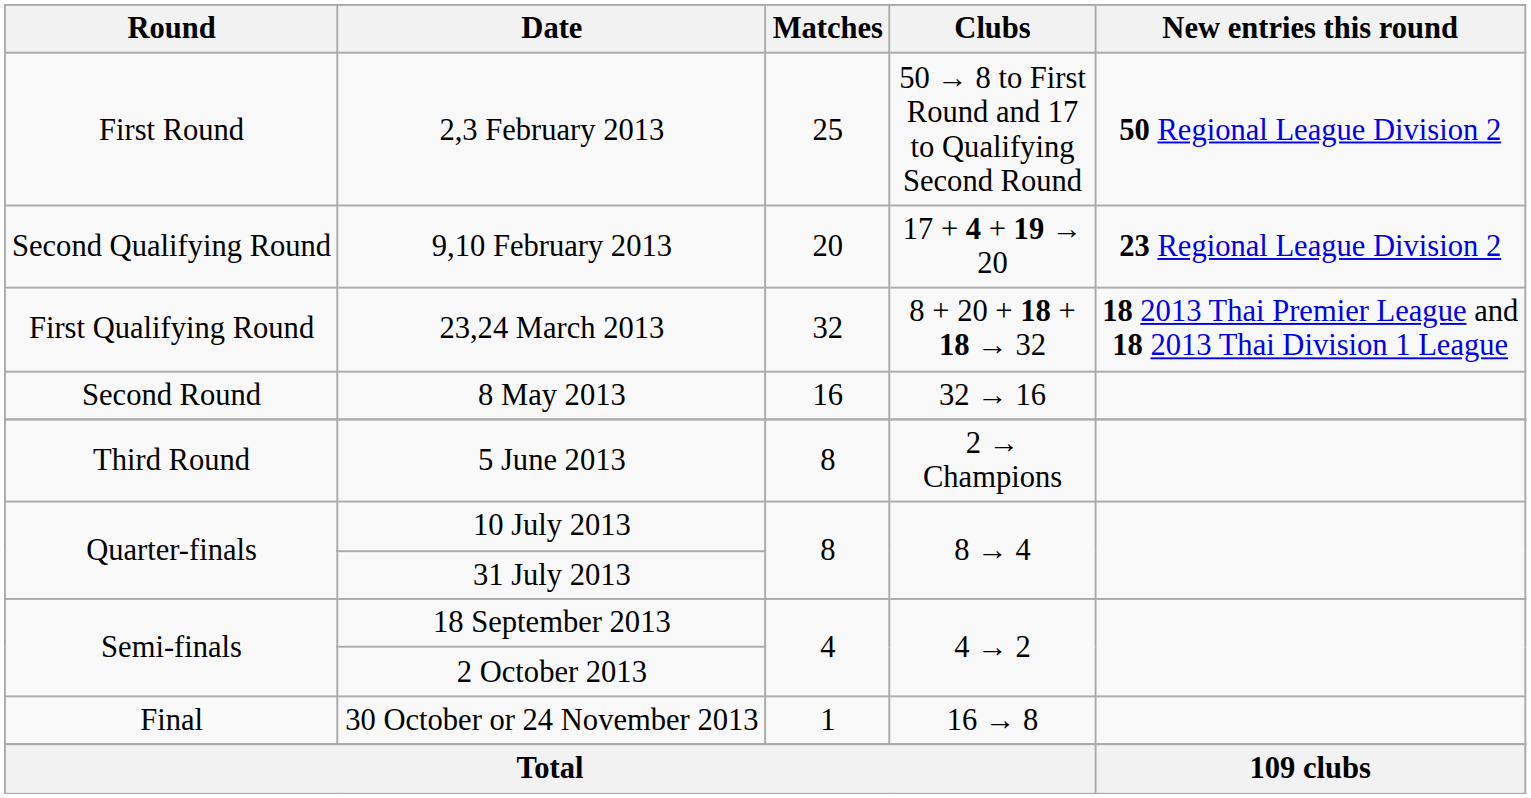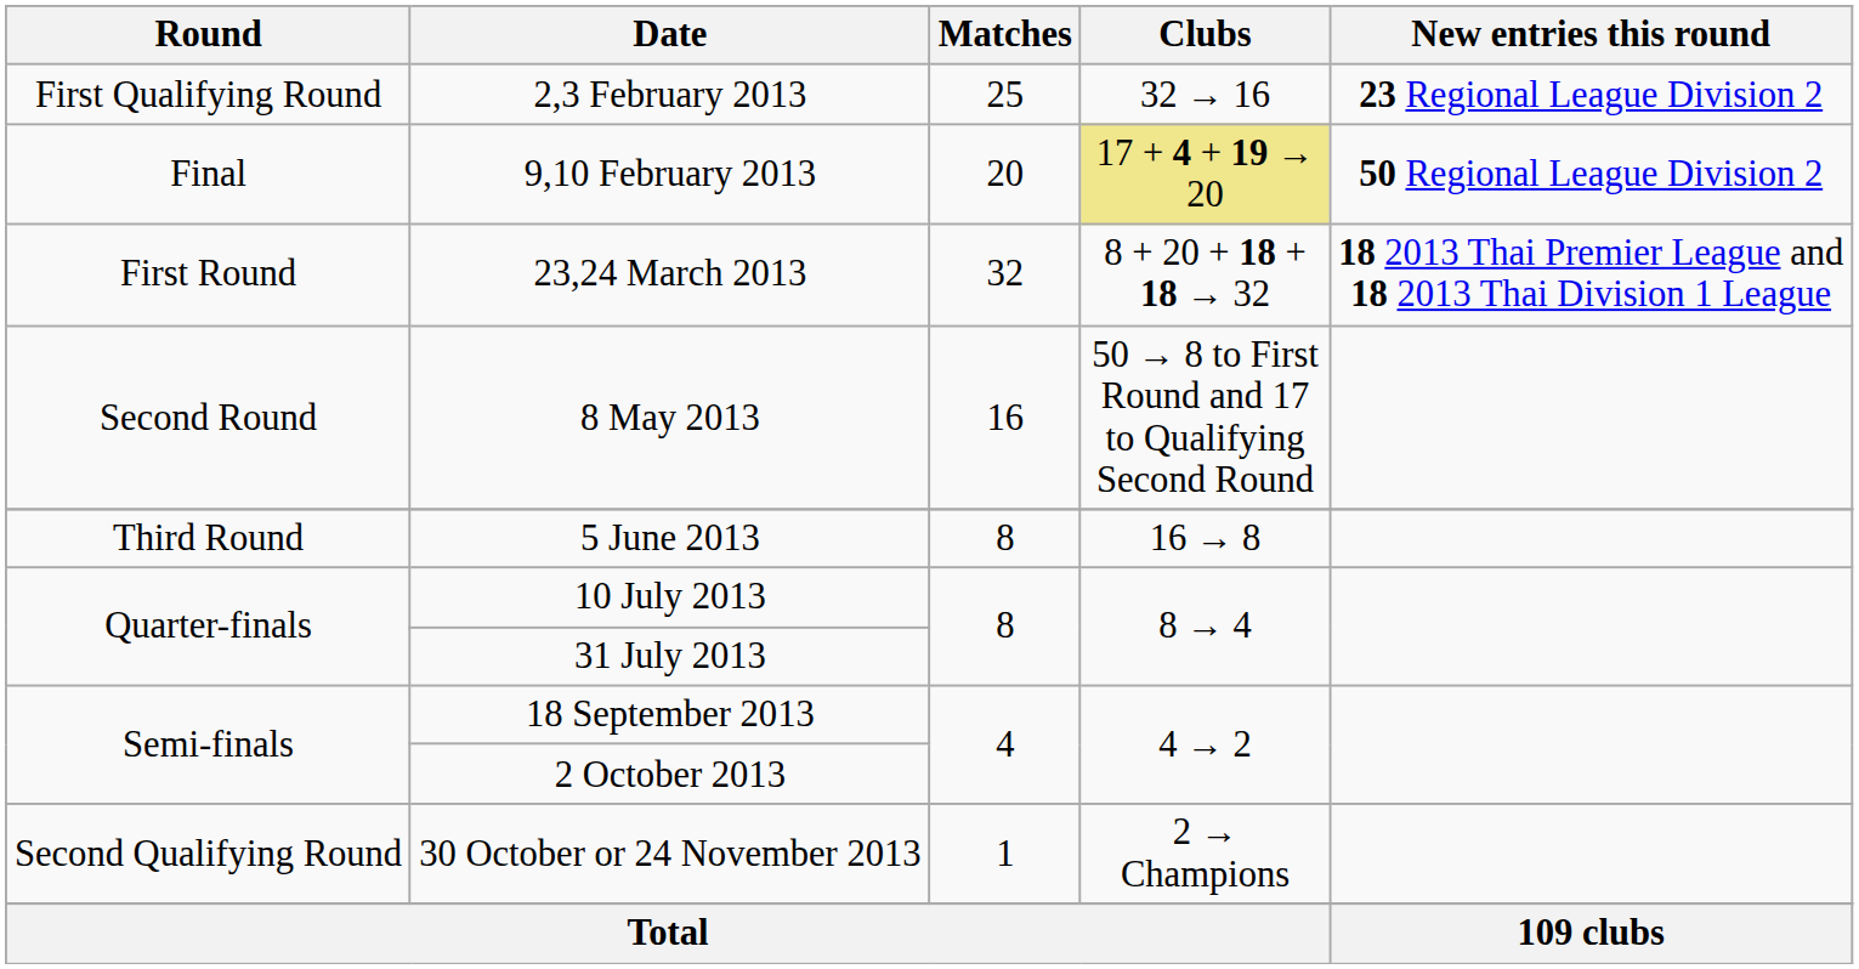 <table class="wikitable">
 <tr>
 <th>Round</th>
 <th>Date</th>
 <th>Matches</th>
 <th width=100>Clubs</th>
 <th>New entries this round</th>
 </tr>
 <tr align=center>
-<td>First Round</td>
+<td>First Qualifying Round</td>
 <td>2,3 February 2013</td>
 <td>25</td>
-<td>50 → 8 to First Round and 17 to Qualifying Second Round</td>
+<td>32 → 16</td>
+<td><strong>23</strong> <a href='#'>Regional League Division 2</a></td>
+</tr>
+<tr align=center>
+<td>Final</td>
+<td>9,10 February 2013</td>
+<td>20</td>
+<td style="background: khaki;">17 + <strong>4</strong> + <strong>19</strong> → 20</td>
 <td><strong>50</strong> <a href='#'>Regional League Division 2</a></td>
 </tr>
 <tr align=center>
-<td>Second Qualifying Round</td>
-<td>9,10 February 2013</td>
-<td>20</td>
-<td>17 + <strong>4</strong> + <strong>19</strong> → 20</td>
-<td><strong>23</strong> <a href='#'>Regional League Division 2</a></td>
-</tr>
-<tr align=center>
-<td>First Qualifying Round</td>
+<td>First Round</td>
 <td>23,24 March 2013</td>
 <td>32</td>
 <td>8 + 20 + <strong>18</strong> + <strong>18</strong> → 32</td>
 <td><strong>18</strong> <a href='#'>2013 Thai Premier League</a> and <br><strong>18</strong> <a href='#'>2013 Thai Division 1 League</a></td>
 </tr>
 <tr align=center>
 <td>Second Round</td>
 <td>8 May 2013</td>
 <td>16</td>
-<td>32 → 16</td>
+<td>50 → 8 to First Round and 17 to Qualifying Second Round</td>
 <td></td>
 </tr>
 <tr align=center>
 </tr>
 <tr align=center>
 <td>Third Round</td>
 <td>5 June 2013</td>
 <td>8</td>
-<td>2 → Champions</td>
+<td>16 → 8</td>
 <td></td>
 </tr>
 <tr align=center>
 <td rowspan="2">Quarter-finals</td>
 <td>10 July 2013</td>
 <td rowspan="2" align="center">8</td>
 <td rowspan="2" align="center">8 → 4</td>
 <td rowspan="2" align="center"></td>
 </tr>
 <tr align=center>
 <td>31 July 2013</td>
 </tr>
 <tr align=center>
 <td rowspan="2">Semi-finals</td>
 <td>18 September 2013</td>
 <td rowspan="2" align="center">4</td>
 <td rowspan="2" align="center">4 → 2</td>
 <td rowspan="2" align="center"></td>
 </tr>
 <tr align=center>
 <td>2 October 2013</td>
 </tr>
 <tr align=center>
-<td>Final</td>
+<td>Second Qualifying Round</td>
 <td>30 October or 24 November 2013</td>
 <td>1</td>
-<td>16 → 8</td>
+<td>2 → Champions</td>
 <td></td>
 </tr>
 <tr align=left|>
 </tr>
 <tr>
 <th colspan=4>Total</th>
 <th>109 clubs</th>
 </tr>
 </table>
